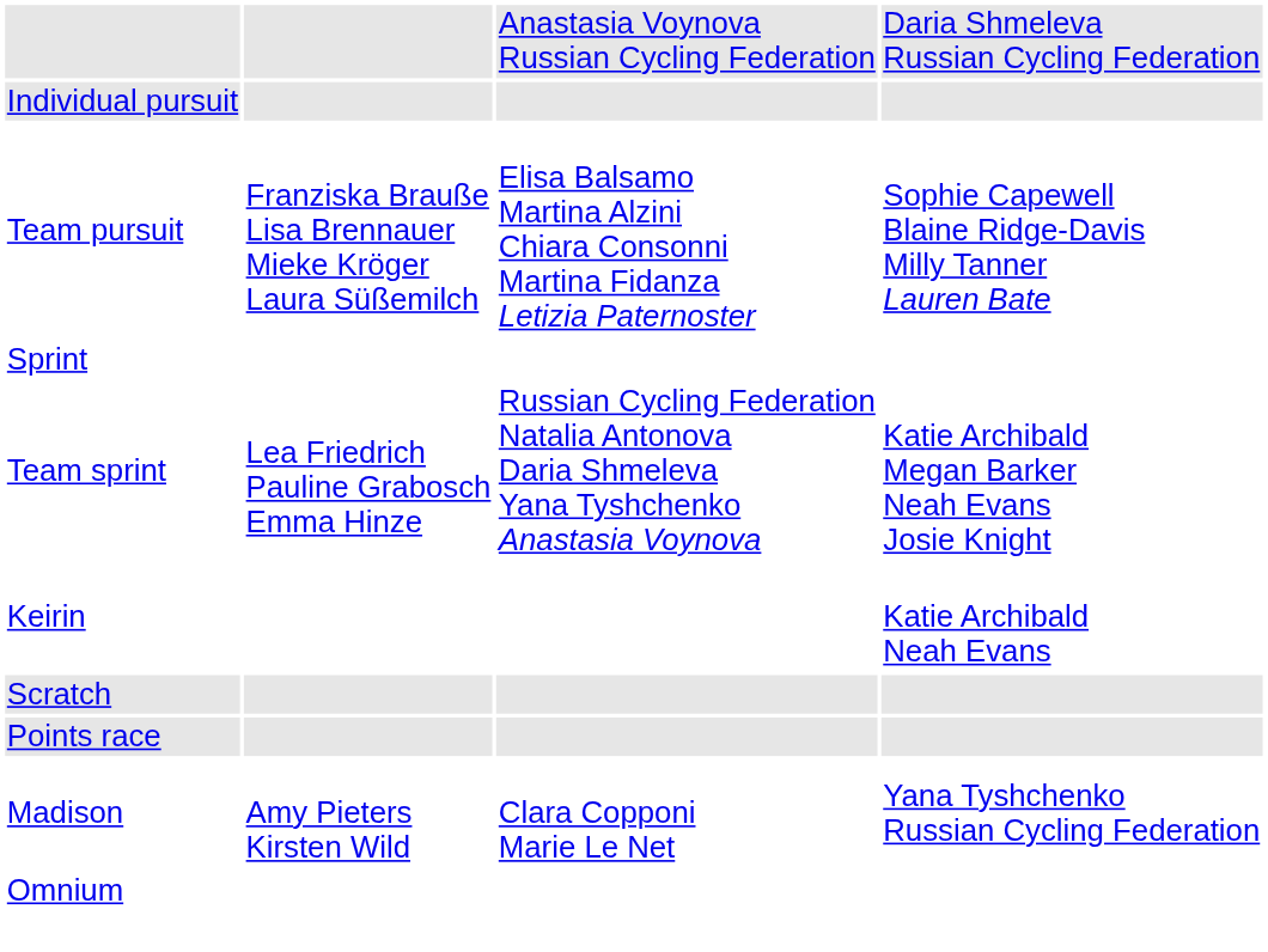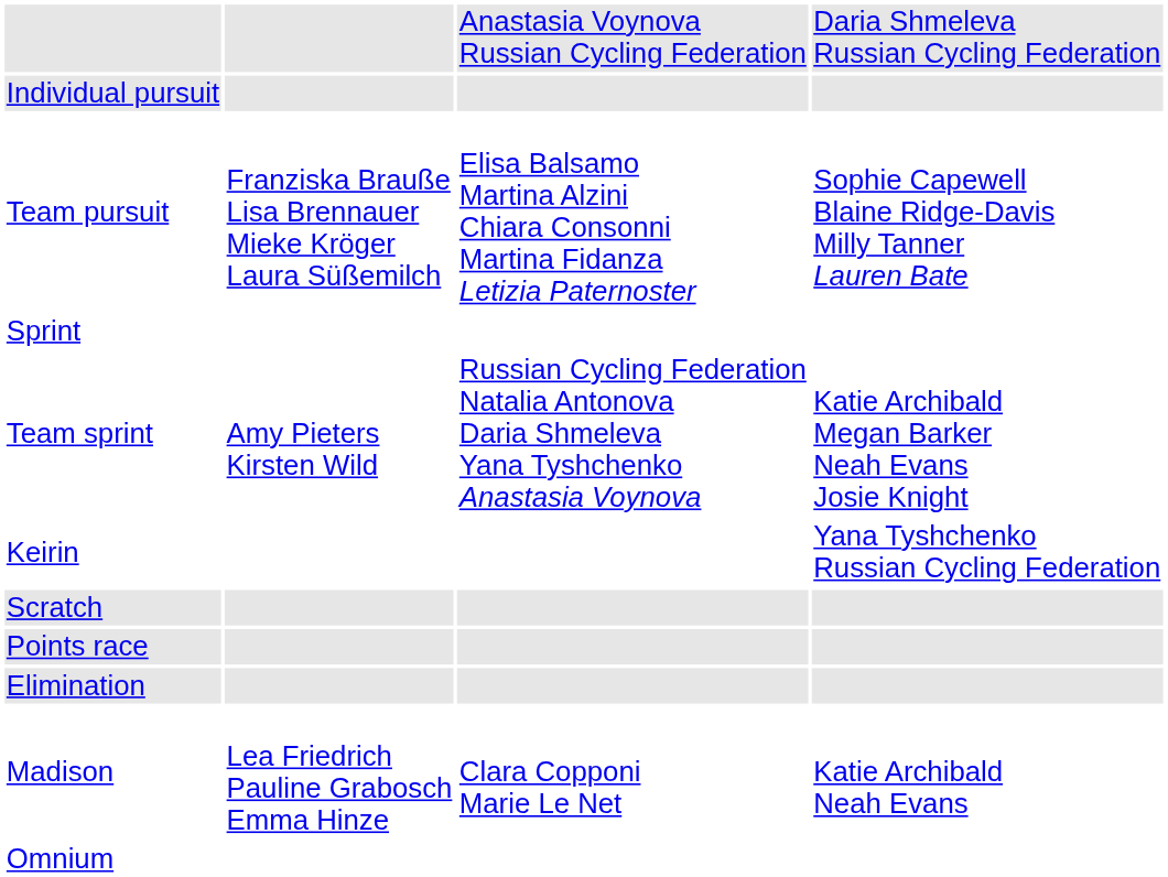 <table>
 <tr bgcolor="#e6e6e6">
 <td><br></td>
 <td></td>
 <td><a href='#'>Anastasia Voynova</a><br> <a href='#'>Russian Cycling Federation</a></td>
 <td><a href='#'>Daria Shmeleva</a><br> <a href='#'>Russian Cycling Federation</a></td>
 </tr>
 <tr bgcolor="#e6e6e6">
 <td><a href='#'>Individual pursuit</a><br></td>
 <td></td>
 <td></td>
 <td></td>
 </tr>
 <tr>
 <td><a href='#'>Team pursuit</a><br></td>
 <td><br><a href='#'>Franziska Brauße</a><br><a href='#'>Lisa Brennauer</a><br><a href='#'>Mieke Kröger</a><br><a href='#'>Laura Süßemilch</a></td>
 <td><br><a href='#'>Elisa Balsamo</a><br><a href='#'>Martina Alzini</a><br><a href='#'>Chiara Consonni</a><br><a href='#'>Martina Fidanza</a><br><em><a href='#'>Letizia Paternoster</a></em></td>
 <td><br><a href='#'>Sophie Capewell</a><br><a href='#'>Blaine Ridge-Davis</a><br><a href='#'>Milly Tanner</a><br><em><a href='#'>Lauren Bate</a></em></td>
 </tr>
 <tr>
 <td><a href='#'>Sprint</a><br></td>
 <td></td>
 <td></td>
 <td></td>
 </tr>
 <tr>
 <td><a href='#'>Team sprint</a><br></td>
-<td><br><a href='#'>Lea Friedrich</a><br><a href='#'>Pauline Grabosch</a><br><a href='#'>Emma Hinze</a></td>
+<td><br><a href='#'>Amy Pieters</a><br><a href='#'>Kirsten Wild</a></td>
 <td><a href='#'>Russian Cycling Federation</a><br><a href='#'>Natalia Antonova</a><br><a href='#'>Daria Shmeleva</a><br><a href='#'>Yana Tyshchenko</a><br><em><a href='#'>Anastasia Voynova</a></em></td>
 <td><br><a href='#'>Katie Archibald</a><br><a href='#'>Megan Barker</a><br><a href='#'>Neah Evans</a><br><a href='#'>Josie Knight</a></td>
 </tr>
 <tr>
 <td><a href='#'>Keirin</a><br></td>
 <td></td>
 <td></td>
-<td><br><a href='#'>Katie Archibald</a><br><a href='#'>Neah Evans</a></td>
+<td><a href='#'>Yana Tyshchenko</a><br> <a href='#'>Russian Cycling Federation</a></td>
 </tr>
 <tr bgcolor="#e6e6e6">
 <td><a href='#'>Scratch</a><br></td>
 <td></td>
 <td></td>
 <td></td>
 </tr>
 <tr bgcolor="#e6e6e6">
 <td><a href='#'>Points race</a><br></td>
 <td></td>
 <td></td>
 <td></td>
 </tr>
+<tr bgcolor="#e6e6e6">
+<td><a href='#'>Elimination</a><br></td>
+<td></td>
+<td></td>
+<td></td>
+</tr>
 <tr>
 <td><a href='#'>Madison</a><br></td>
-<td><br><a href='#'>Amy Pieters</a><br><a href='#'>Kirsten Wild</a></td>
+<td><br><a href='#'>Lea Friedrich</a><br><a href='#'>Pauline Grabosch</a><br><a href='#'>Emma Hinze</a></td>
 <td><br><a href='#'>Clara Copponi</a><br><a href='#'>Marie Le Net</a></td>
-<td><a href='#'>Yana Tyshchenko</a><br> <a href='#'>Russian Cycling Federation</a></td>
+<td><br><a href='#'>Katie Archibald</a><br><a href='#'>Neah Evans</a></td>
 </tr>
 <tr>
 <td><a href='#'>Omnium</a><br></td>
 <td></td>
 <td></td>
 <td></td>
 </tr>
 </table>
